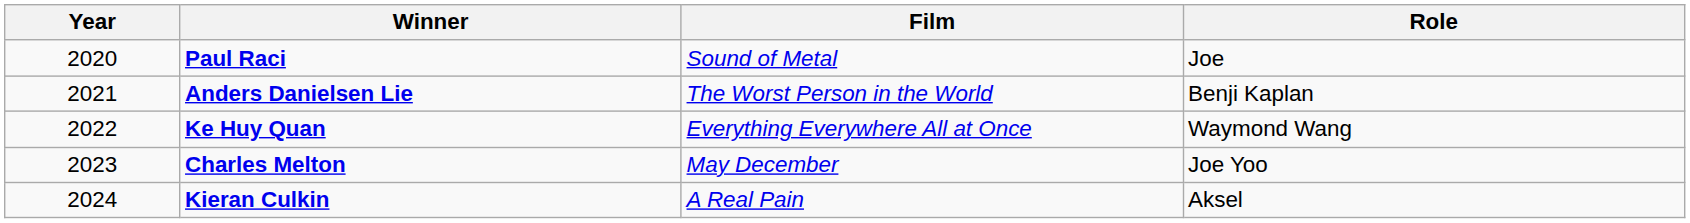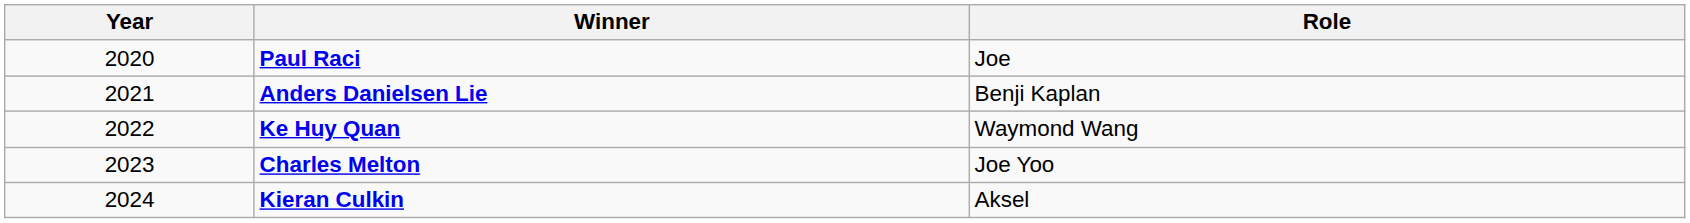 <table class="wikitable" width="95%" cellpadding="5">
 <tr>
 <th width="100"><strong>Year</strong></th>
 <th width="300"><strong>Winner</strong></th>
-<th width="300"><strong>Film</strong></th>
 <th width="300"><strong>Role</strong></th>
 </tr>
 <tr>
 <td style="text-align:center;">2020</td>
 <td><strong><a href='#'>Paul Raci</a></strong></td>
-<td><em><a href='#'>Sound of Metal</a></em></td>
 <td>Joe </td>
 </tr>
 <tr>
 <td style="text-align:center;">2021</td>
 <td><strong><a href='#'>Anders Danielsen Lie</a></strong></td>
-<td><em><a href='#'>The Worst Person in the World</a></em></td>
 <td>Benji Kaplan</td>
 </tr>
 <tr>
 <td style="text-align:center;">2022</td>
 <td><strong><a href='#'>Ke Huy Quan</a></strong></td>
-<td><em><a href='#'>Everything Everywhere All at Once</a></em></td>
 <td>Waymond Wang </td>
 </tr>
 <tr>
 <td style="text-align:center;">2023</td>
 <td><strong><a href='#'>Charles Melton</a></strong></td>
-<td><em><a href='#'>May December</a></em></td>
 <td>Joe Yoo </td>
 </tr>
 <tr>
 <td style="text-align:center;">2024</td>
 <td><strong><a href='#'>Kieran Culkin</a></strong></td>
-<td><em><a href='#'>A Real Pain</a></em></td>
 <td>Aksel </td>
 </tr>
 </table>
